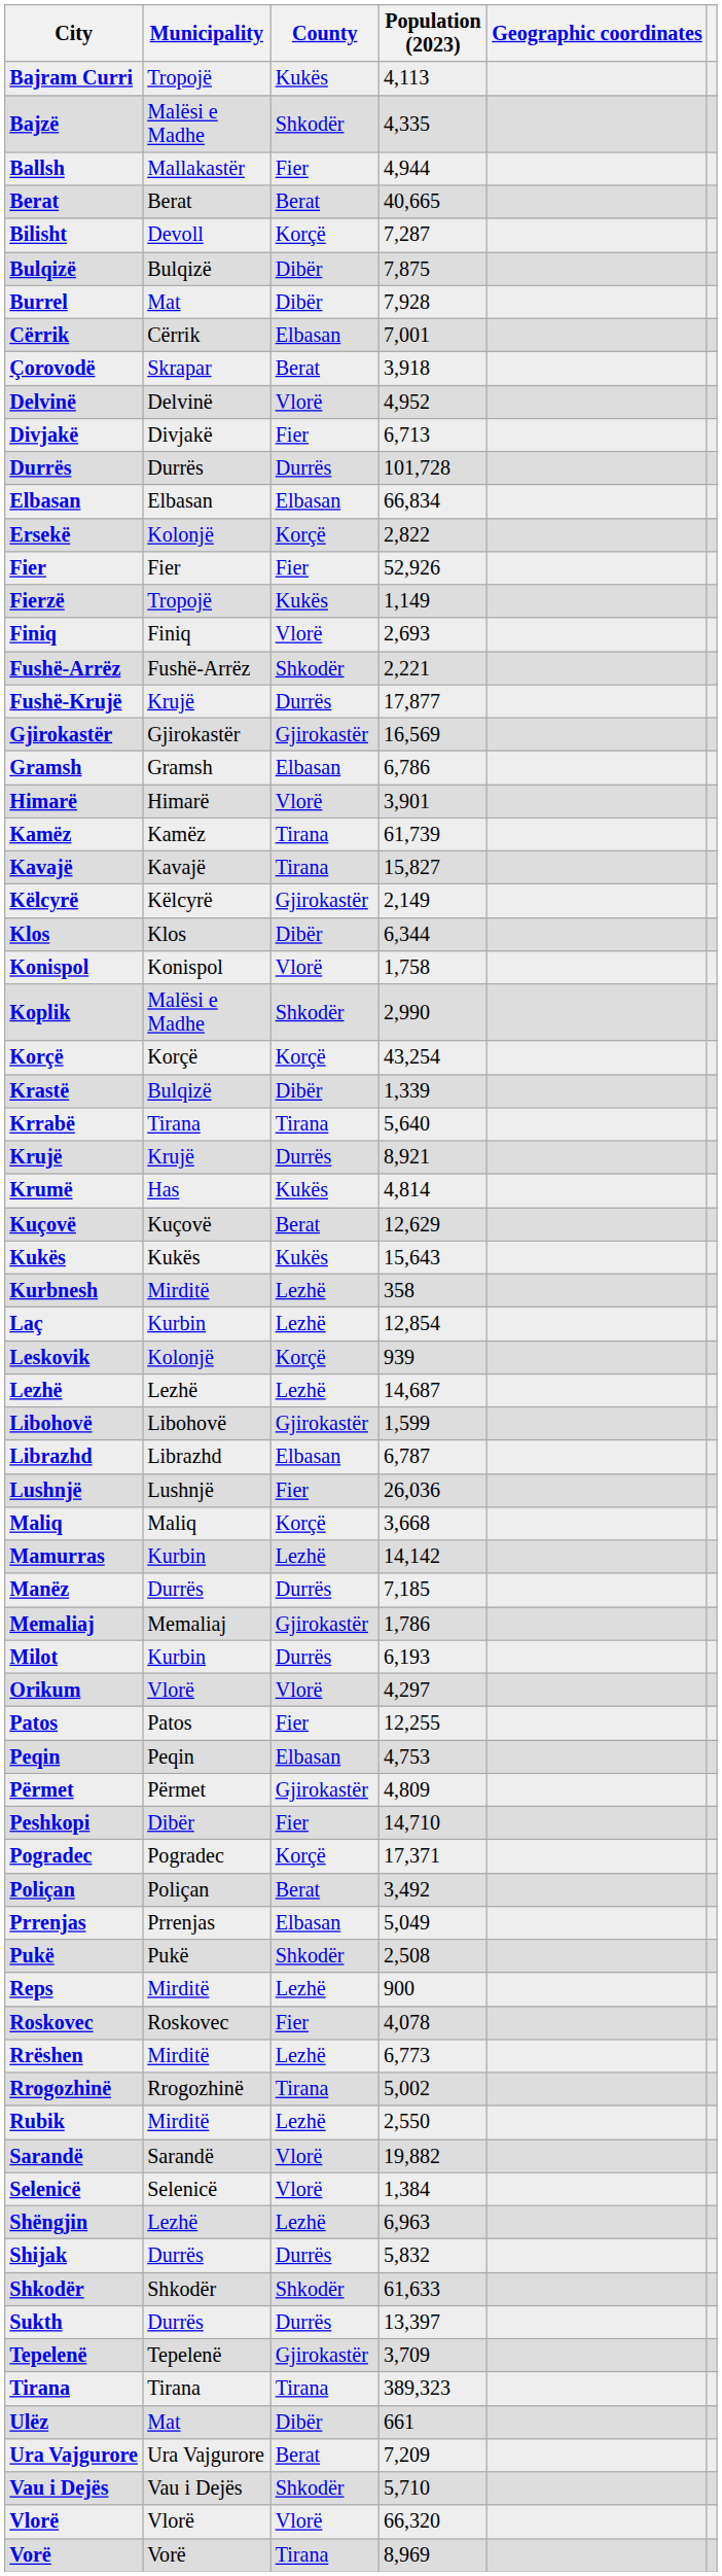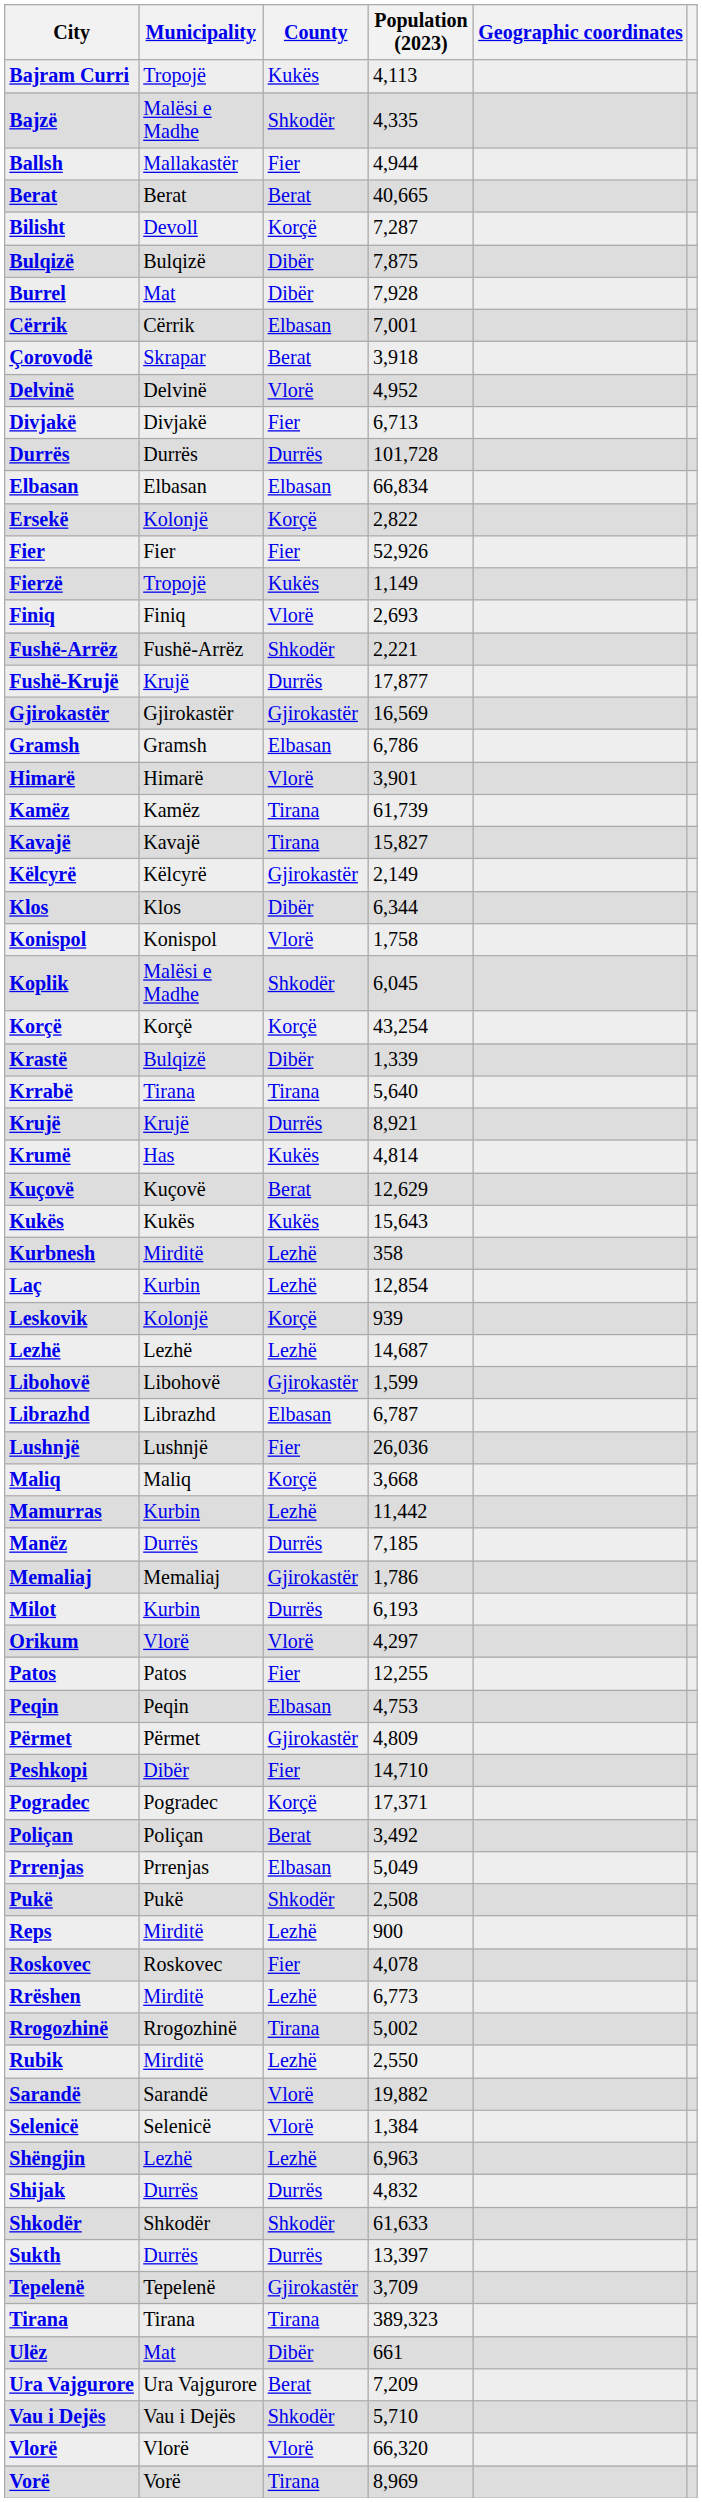 <table class="sortable plainrowheaders wikitable" style="cellspacing=2px; text-align:left; font-size:98%;">
 <tr style="font-size:100%; text-align:right;">
 <th ! scope="col" class="sortable">City</th>
 <th ! style="width:90px;" scope="col"><a href='#'>Municipality</a></th>
 <th ! style="width:75px;" scope="col"><a href='#'>County</a></th>
 <th ! style="width:75px;" scope="col">Population (2023)</th>
 <th ! scope="col"><a href='#'>Geographic coordinates</a></th>
 <th ! scope="col"></th>
 </tr>
 <tr style="background:#eee">
 <td><strong><a href='#'>Bajram Curri</a></strong></td>
 <td style=text-align:left><a href='#'>Tropojë</a></td>
 <td><a href='#'>Kukës</a></td>
 <td>4,113</td>
 <td></td>
 <td align=center></td>
 </tr>
 <tr style="background:#ddd">
 <td><strong><a href='#'>Bajzë</a></strong></td>
 <td style=text-align:left><a href='#'>Malësi e Madhe</a></td>
 <td><a href='#'>Shkodër</a></td>
 <td>4,335</td>
 <td></td>
 <td align=center></td>
 </tr>
 <tr style="background:#eee">
 <td><strong><a href='#'>Ballsh</a></strong></td>
 <td style=text-align:left><a href='#'>Mallakastër</a></td>
 <td><a href='#'>Fier</a></td>
 <td>4,944</td>
 <td></td>
 <td align=center></td>
 </tr>
 <tr style="background:#ddd">
 <td><strong><a href='#'>Berat</a></strong></td>
 <td style=text-align:left>Berat</td>
 <td><a href='#'>Berat</a></td>
 <td>40,665</td>
 <td></td>
 <td align=center></td>
 </tr>
 <tr style="background:#eee">
 <td><strong><a href='#'>Bilisht</a></strong></td>
 <td style=text-align:left><a href='#'>Devoll</a></td>
 <td><a href='#'>Korçë</a></td>
 <td>7,287</td>
 <td></td>
 <td align=center></td>
 </tr>
 <tr style="background:#ddd">
 <td><strong><a href='#'>Bulqizë</a></strong></td>
 <td style=text-align:left>Bulqizë</td>
 <td><a href='#'>Dibër</a></td>
 <td>7,875</td>
 <td></td>
 <td align=center></td>
 </tr>
 <tr style="background:#eee">
 <td><strong><a href='#'>Burrel</a></strong></td>
 <td style=text-align:left><a href='#'>Mat</a></td>
 <td><a href='#'>Dibër</a></td>
 <td>7,928</td>
 <td></td>
 <td align=center></td>
 </tr>
 <tr style="background:#ddd">
 <td><strong><a href='#'>Cërrik</a></strong></td>
 <td style=text-align:left>Cërrik</td>
 <td><a href='#'>Elbasan</a></td>
 <td>7,001</td>
 <td></td>
 <td align=center></td>
 </tr>
 <tr style="background:#eee">
 <td><strong><a href='#'>Çorovodë</a></strong></td>
 <td style=text-align:left><a href='#'>Skrapar</a></td>
 <td><a href='#'>Berat</a></td>
 <td>3,918</td>
 <td></td>
 <td align=center></td>
 </tr>
 <tr style="background:#ddd">
 <td><strong><a href='#'>Delvinë</a></strong></td>
 <td style=text-align:left>Delvinë</td>
 <td><a href='#'>Vlorë</a></td>
 <td>4,952</td>
 <td></td>
 <td align=center></td>
 </tr>
 <tr style="background:#eee">
 <td><strong><a href='#'>Divjakë</a></strong></td>
 <td style=text-align:left>Divjakë</td>
 <td><a href='#'>Fier</a></td>
 <td>6,713</td>
 <td></td>
 <td align=center></td>
 </tr>
 <tr style="background:#ddd">
 <td><strong><a href='#'>Durrës</a></strong></td>
 <td style=text-align:left>Durrës</td>
 <td><a href='#'>Durrës</a></td>
 <td>101,728</td>
 <td></td>
 <td align=center></td>
 </tr>
 <tr style="background:#eee">
 <td><strong><a href='#'>Elbasan</a></strong></td>
 <td style=text-align:left>Elbasan</td>
 <td><a href='#'>Elbasan</a></td>
 <td>66,834</td>
 <td></td>
 <td align=center></td>
 </tr>
 <tr style="background:#ddd">
 <td><strong><a href='#'>Ersekë</a></strong></td>
 <td style=text-align:left><a href='#'>Kolonjë</a></td>
 <td><a href='#'>Korçë</a></td>
 <td>2,822</td>
 <td></td>
 <td align=center></td>
 </tr>
 <tr style="background:#eee">
 <td><strong><a href='#'>Fier</a></strong></td>
 <td style=text-align:left>Fier</td>
 <td><a href='#'>Fier</a></td>
 <td>52,926</td>
 <td></td>
 <td align=center></td>
 </tr>
 <tr style="background:#ddd">
 <td><strong><a href='#'>Fierzë</a></strong></td>
 <td style=text-align:left><a href='#'>Tropojë</a></td>
 <td><a href='#'>Kukës</a></td>
 <td>1,149</td>
 <td></td>
 <td align=center></td>
 </tr>
 <tr style="background:#eee">
 <td><strong><a href='#'>Finiq</a></strong></td>
 <td style=text-align:left>Finiq</td>
 <td><a href='#'>Vlorë</a></td>
 <td>2,693</td>
 <td></td>
 <td align=center></td>
 </tr>
 <tr style="background:#ddd">
 <td><strong><a href='#'>Fushë-Arrëz</a></strong></td>
 <td style=text-align:left>Fushë-Arrëz</td>
 <td><a href='#'>Shkodër</a></td>
 <td>2,221</td>
 <td></td>
 <td align=center></td>
 </tr>
 <tr style="background:#eee">
 <td><strong><a href='#'>Fushë-Krujë</a></strong></td>
 <td style=text-align:left><a href='#'>Krujë</a></td>
 <td><a href='#'>Durrës</a></td>
 <td>17,877</td>
 <td></td>
 <td align=center></td>
 </tr>
 <tr style="background:#ddd">
 <td><strong><a href='#'>Gjirokastër</a></strong></td>
 <td style=text-align:left>Gjirokastër</td>
 <td><a href='#'>Gjirokastër</a></td>
 <td>16,569</td>
 <td></td>
 <td align=center></td>
 </tr>
 <tr style="background:#eee">
 <td><strong><a href='#'>Gramsh</a></strong></td>
 <td style=text-align:left>Gramsh</td>
 <td><a href='#'>Elbasan</a></td>
 <td>6,786</td>
 <td></td>
 <td align=center></td>
 </tr>
 <tr style="background:#ddd">
 <td><strong><a href='#'>Himarë</a></strong></td>
 <td style=text-align:left>Himarë</td>
 <td><a href='#'>Vlorë</a></td>
 <td>3,901</td>
 <td></td>
 <td align=center></td>
 </tr>
 <tr style="background:#eee">
 <td><strong><a href='#'>Kamëz</a></strong></td>
 <td style=text-align:left>Kamëz</td>
 <td><a href='#'>Tirana</a></td>
 <td>61,739</td>
 <td></td>
 <td align=center></td>
 </tr>
 <tr style="background:#ddd">
 <td><strong><a href='#'>Kavajë</a></strong></td>
 <td style=text-align:left>Kavajë</td>
 <td><a href='#'>Tirana</a></td>
 <td>15,827</td>
 <td></td>
 <td align=center></td>
 </tr>
 <tr style="background:#eee">
 <td><strong><a href='#'>Këlcyrë</a></strong></td>
 <td style=text-align:left>Këlcyrë</td>
 <td><a href='#'>Gjirokastër</a></td>
 <td>2,149</td>
 <td></td>
 <td align=center></td>
 </tr>
 <tr style="background:#ddd">
 <td><strong><a href='#'>Klos</a></strong></td>
 <td style=text-align:left>Klos</td>
 <td><a href='#'>Dibër</a></td>
 <td>6,344</td>
 <td></td>
 <td align=center></td>
 </tr>
 <tr style="background:#eee">
 <td><strong><a href='#'>Konispol</a></strong></td>
 <td style=text-align:left>Konispol</td>
 <td><a href='#'>Vlorë</a></td>
 <td>1,758</td>
 <td></td>
 <td align=center></td>
 </tr>
 <tr style="background:#ddd">
 <td><strong><a href='#'>Koplik</a></strong></td>
 <td style=text-align:left><a href='#'>Malësi e Madhe</a></td>
 <td><a href='#'>Shkodër</a></td>
-<td>2,990</td>
+<td>6,045</td>
 <td></td>
 <td align=center></td>
 </tr>
 <tr style="background:#eee">
 <td><strong><a href='#'>Korçë</a></strong></td>
 <td style=text-align:left>Korçë</td>
 <td><a href='#'>Korçë</a></td>
 <td>43,254</td>
 <td></td>
 <td align=center></td>
 </tr>
 <tr style="background:#ddd">
 <td><strong><a href='#'>Krastë</a></strong></td>
 <td style=text-align:left><a href='#'>Bulqizë</a></td>
 <td><a href='#'>Dibër</a></td>
 <td>1,339</td>
 <td></td>
 <td align=center></td>
 </tr>
 <tr style="background:#eee">
 <td><strong><a href='#'>Krrabë</a></strong></td>
 <td style=text-align:left><a href='#'>Tirana</a></td>
 <td><a href='#'>Tirana</a></td>
 <td>5,640</td>
 <td></td>
 <td align=center></td>
 </tr>
 <tr style="background:#ddd">
 <td><strong><a href='#'>Krujë</a></strong></td>
 <td style=text-align:left><a href='#'>Krujë</a></td>
 <td><a href='#'>Durrës</a></td>
 <td>8,921</td>
 <td></td>
 <td align=center></td>
 </tr>
 <tr style="background:#eee">
 <td><strong><a href='#'>Krumë</a></strong></td>
 <td style=text-align:left><a href='#'>Has</a></td>
 <td><a href='#'>Kukës</a></td>
 <td>4,814</td>
 <td></td>
 <td align=center></td>
 </tr>
 <tr style="background:#ddd">
 <td><strong><a href='#'>Kuçovë</a></strong></td>
 <td style=text-align:left>Kuçovë</td>
 <td><a href='#'>Berat</a></td>
 <td>12,629</td>
 <td></td>
 <td align=center></td>
 </tr>
 <tr style="background:#eee">
 <td><strong><a href='#'>Kukës</a></strong></td>
 <td style=text-align:left>Kukës</td>
 <td><a href='#'>Kukës</a></td>
 <td>15,643</td>
 <td></td>
 <td align=center></td>
 </tr>
 <tr style="background:#ddd">
 <td><strong><a href='#'>Kurbnesh</a></strong></td>
 <td style=text-align:left><a href='#'>Mirditë</a></td>
 <td><a href='#'>Lezhë</a></td>
 <td>358</td>
 <td></td>
 <td align=center></td>
 </tr>
 <tr style="background:#eee">
 <td><strong><a href='#'>Laç</a></strong></td>
 <td style=text-align:left><a href='#'>Kurbin</a></td>
 <td><a href='#'>Lezhë</a></td>
 <td>12,854</td>
 <td></td>
 <td align=center></td>
 </tr>
 <tr style="background:#ddd">
 <td><strong><a href='#'>Leskovik</a></strong></td>
 <td style=text-align:left><a href='#'>Kolonjë</a></td>
 <td><a href='#'>Korçë</a></td>
 <td>939</td>
 <td></td>
 <td align=center></td>
 </tr>
 <tr style="background:#eee">
 <td><strong><a href='#'>Lezhë</a></strong></td>
 <td style=text-align:left>Lezhë</td>
 <td><a href='#'>Lezhë</a></td>
 <td>14,687</td>
 <td></td>
 <td align=center></td>
 </tr>
 <tr style="background:#ddd">
 <td><strong><a href='#'>Libohovë</a></strong></td>
 <td style=text-align:left>Libohovë</td>
 <td><a href='#'>Gjirokastër</a></td>
 <td>1,599</td>
 <td></td>
 <td align=center></td>
 </tr>
 <tr style="background:#eee">
 <td><strong><a href='#'>Librazhd</a></strong></td>
 <td style=text-align:left>Librazhd</td>
 <td><a href='#'>Elbasan</a></td>
 <td>6,787</td>
 <td></td>
 <td align=center></td>
 </tr>
 <tr style="background:#ddd">
 <td><strong><a href='#'>Lushnjë</a></strong></td>
 <td style=text-align:left>Lushnjë</td>
 <td><a href='#'>Fier</a></td>
 <td>26,036</td>
 <td></td>
 <td align=center></td>
 </tr>
 <tr style="background:#eee">
 <td><strong><a href='#'>Maliq</a></strong></td>
 <td style=text-align:left>Maliq</td>
 <td><a href='#'>Korçë</a></td>
 <td>3,668</td>
 <td></td>
 <td align=center></td>
 </tr>
 <tr style="background:#ddd">
 <td><strong><a href='#'>Mamurras</a></strong></td>
 <td style=text-align:left><a href='#'>Kurbin</a></td>
 <td><a href='#'>Lezhë</a></td>
-<td>14,142</td>
+<td>11,442</td>
 <td></td>
 <td align=center></td>
 </tr>
 <tr style="background:#eee">
 <td><strong><a href='#'>Manëz</a></strong></td>
 <td style=text-align:left><a href='#'>Durrës</a></td>
 <td><a href='#'>Durrës</a></td>
 <td>7,185</td>
 <td></td>
 <td align=center></td>
 </tr>
 <tr style="background:#ddd">
 <td><strong><a href='#'>Memaliaj</a></strong></td>
 <td style=text-align:left>Memaliaj</td>
 <td><a href='#'>Gjirokastër</a></td>
 <td>1,786</td>
 <td></td>
 <td align=center></td>
 </tr>
 <tr style="background:#eee">
 <td><strong><a href='#'>Milot</a></strong></td>
 <td style=text-align:left><a href='#'>Kurbin</a></td>
 <td><a href='#'>Durrës</a></td>
 <td>6,193</td>
 <td></td>
 <td align=center></td>
 </tr>
 <tr style="background:#ddd">
 <td><strong><a href='#'>Orikum</a></strong></td>
 <td style=text-align:left><a href='#'>Vlorë</a></td>
 <td><a href='#'>Vlorë</a></td>
 <td>4,297</td>
 <td></td>
 <td align=center></td>
 </tr>
 <tr style="background:#eee">
 <td><strong><a href='#'>Patos</a></strong></td>
 <td style=text-align:left>Patos</td>
 <td><a href='#'>Fier</a></td>
 <td>12,255</td>
 <td></td>
 <td align=center></td>
 </tr>
 <tr style="background:#ddd">
 <td><strong><a href='#'>Peqin</a></strong></td>
 <td style=text-align:left>Peqin</td>
 <td><a href='#'>Elbasan</a></td>
 <td>4,753</td>
 <td></td>
 <td align=center></td>
 </tr>
 <tr style="background:#eee">
 <td><strong><a href='#'>Përmet</a></strong></td>
 <td style=text-align:left>Përmet</td>
 <td><a href='#'>Gjirokastër</a></td>
 <td>4,809</td>
 <td></td>
 <td align=center></td>
 </tr>
 <tr style="background:#ddd">
 <td><strong><a href='#'>Peshkopi</a></strong></td>
 <td style=text-align:left><a href='#'>Dibër</a></td>
 <td><a href='#'>Fier</a></td>
 <td>14,710</td>
 <td></td>
 <td align=center></td>
 </tr>
 <tr style="background:#eee">
 <td><strong><a href='#'>Pogradec</a></strong></td>
 <td style=text-align:left>Pogradec</td>
 <td><a href='#'>Korçë</a></td>
 <td>17,371</td>
 <td></td>
 <td align=center></td>
 </tr>
 <tr style="background:#ddd">
 <td><strong><a href='#'>Poliçan</a></strong></td>
 <td style=text-align:left>Poliçan</td>
 <td><a href='#'>Berat</a></td>
 <td>3,492</td>
 <td></td>
 <td align=center></td>
 </tr>
 <tr style="background:#eee">
 <td><strong><a href='#'>Prrenjas</a></strong></td>
 <td style=text-align:left>Prrenjas</td>
 <td><a href='#'>Elbasan</a></td>
 <td>5,049</td>
 <td></td>
 <td align=center></td>
 </tr>
 <tr style="background:#ddd">
 <td><strong><a href='#'>Pukë</a></strong></td>
 <td style=text-align:left>Pukë</td>
 <td><a href='#'>Shkodër</a></td>
 <td>2,508</td>
 <td></td>
 <td align=center></td>
 </tr>
 <tr style="background:#eee">
 <td><strong><a href='#'>Reps</a></strong></td>
 <td style=text-align:left><a href='#'>Mirditë</a></td>
 <td><a href='#'>Lezhë</a></td>
 <td>900</td>
 <td></td>
 <td align=center></td>
 </tr>
 <tr style="background:#ddd">
 <td><strong><a href='#'>Roskovec</a></strong></td>
 <td style=text-align:left>Roskovec</td>
 <td><a href='#'>Fier</a></td>
 <td>4,078</td>
 <td></td>
 <td align=center></td>
 </tr>
 <tr style="background:#eee">
 <td><strong><a href='#'>Rrëshen</a></strong></td>
 <td style=text-align:left><a href='#'>Mirditë</a></td>
 <td><a href='#'>Lezhë</a></td>
 <td>6,773</td>
 <td></td>
 <td align=center></td>
 </tr>
 <tr style="background:#ddd">
 <td><strong><a href='#'>Rrogozhinë</a></strong></td>
 <td style=text-align:left>Rrogozhinë</td>
 <td><a href='#'>Tirana</a></td>
 <td>5,002</td>
 <td></td>
 <td align=center></td>
 </tr>
 <tr style="background:#eee">
 <td><strong><a href='#'>Rubik</a></strong></td>
 <td style=text-align:left><a href='#'>Mirditë</a></td>
 <td><a href='#'>Lezhë</a></td>
 <td>2,550</td>
 <td></td>
 <td align=center></td>
 </tr>
 <tr style="background:#ddd">
 <td><strong><a href='#'>Sarandë</a></strong></td>
 <td style=text-align:left>Sarandë</td>
 <td><a href='#'>Vlorë</a></td>
 <td>19,882</td>
 <td></td>
 <td align=center></td>
 </tr>
 <tr style="background:#eee">
 <td><strong><a href='#'>Selenicë</a></strong></td>
 <td style=text-align:left>Selenicë</td>
 <td><a href='#'>Vlorë</a></td>
 <td>1,384</td>
 <td></td>
 <td align=center></td>
 </tr>
 <tr style="background:#ddd">
 <td><strong><a href='#'>Shëngjin</a></strong></td>
 <td style=text-align:left><a href='#'>Lezhë</a></td>
 <td><a href='#'>Lezhë</a></td>
 <td>6,963</td>
 <td></td>
 <td align=center></td>
 </tr>
 <tr style="background:#eee">
 <td><strong><a href='#'>Shijak</a></strong></td>
 <td style=text-align:left><a href='#'>Durrës</a></td>
 <td><a href='#'>Durrës</a></td>
-<td>5,832</td>
+<td>4,832</td>
 <td></td>
 <td align=center></td>
 </tr>
 <tr style="background:#ddd">
 <td><strong><a href='#'>Shkodër</a></strong></td>
 <td style=text-align:left>Shkodër</td>
 <td><a href='#'>Shkodër</a></td>
 <td>61,633</td>
 <td></td>
 <td align=center></td>
 </tr>
 <tr style="background:#eee">
 <td><strong><a href='#'>Sukth</a></strong></td>
 <td style=text-align:left><a href='#'>Durrës</a></td>
 <td><a href='#'>Durrës</a></td>
 <td>13,397</td>
 <td></td>
 <td align=center></td>
 </tr>
 <tr style="background:#ddd">
 <td><strong><a href='#'>Tepelenë</a></strong></td>
 <td style=text-align:left>Tepelenë</td>
 <td><a href='#'>Gjirokastër</a></td>
 <td>3,709</td>
 <td></td>
 <td align=center></td>
 </tr>
 <tr style="background:#eee">
 <td><strong><a href='#'>Tirana</a></strong></td>
 <td style=text-align:left>Tirana</td>
 <td><a href='#'>Tirana</a></td>
 <td>389,323</td>
 <td></td>
 <td align=center></td>
 </tr>
 <tr style="background:#ddd">
 <td><strong><a href='#'>Ulëz</a></strong></td>
 <td style=text-align:left><a href='#'>Mat</a></td>
 <td><a href='#'>Dibër</a></td>
 <td>661</td>
 <td></td>
 <td align=center></td>
 </tr>
 <tr style="background:#eee">
 <td><strong><a href='#'>Ura Vajgurore</a></strong></td>
 <td style=text-align:left>Ura Vajgurore</td>
 <td><a href='#'>Berat</a></td>
 <td>7,209</td>
 <td></td>
 <td align=center></td>
 </tr>
 <tr style="background:#ddd">
 <td><strong><a href='#'>Vau i Dejës</a></strong></td>
 <td style=text-align:left>Vau i Dejës</td>
 <td><a href='#'>Shkodër</a></td>
 <td>5,710</td>
 <td></td>
 <td align=center></td>
 </tr>
 <tr style="background:#eee">
 <td><strong><a href='#'>Vlorë</a></strong></td>
 <td style=text-align:left>Vlorë</td>
 <td><a href='#'>Vlorë</a></td>
 <td>66,320</td>
 <td></td>
 <td align=center></td>
 </tr>
 <tr style="background:#ddd">
 <td><strong><a href='#'>Vorë</a></strong></td>
 <td style=text-align:left>Vorë</td>
 <td><a href='#'>Tirana</a></td>
 <td>8,969</td>
 <td></td>
 <td align=center></td>
 </tr>
 </table>
